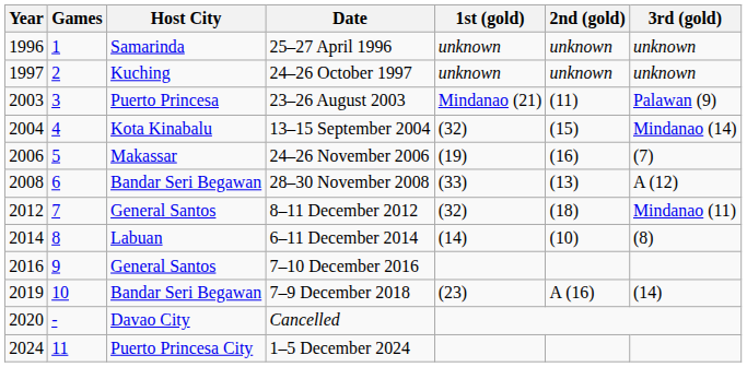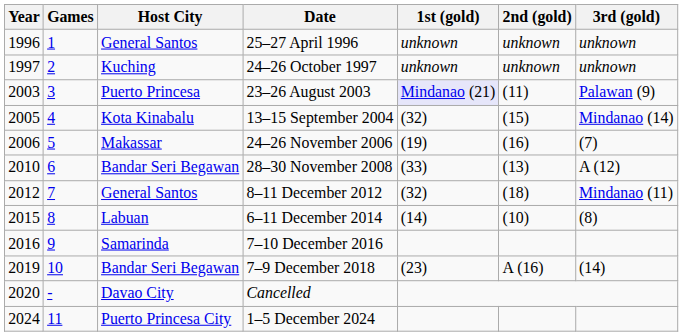 <table class=wikitable>
 <tr>
 <th>Year</th>
 <th>Games</th>
 <th>Host City</th>
 <th>Date</th>
 <th>1st (gold)</th>
 <th>2nd (gold)</th>
 <th>3rd (gold)</th>
 </tr>
 <tr>
 <td>1996</td>
 <td><a href='#'>1</a></td>
-<td> <a href='#'>Samarinda</a></td>
+<td> <a href='#'>General Santos</a></td>
 <td>25–27 April 1996</td>
 <td><em>unknown</em></td>
 <td><em>unknown</em></td>
 <td><em>unknown</em></td>
 </tr>
 <tr>
 <td>1997</td>
 <td><a href='#'>2</a></td>
 <td> <a href='#'>Kuching</a></td>
 <td>24–26 October 1997</td>
 <td><em>unknown</em></td>
 <td><em>unknown</em></td>
 <td><em>unknown</em></td>
 </tr>
 <tr>
 <td>2003</td>
 <td><a href='#'>3</a></td>
 <td> <a href='#'>Puerto Princesa</a></td>
 <td>23–26 August 2003</td>
-<td><a href='#'>Mindanao</a> (21)</td>
+<td style="background: lavender;"><a href='#'>Mindanao</a> (21)</td>
 <td> (11)</td>
 <td> <a href='#'>Palawan</a> (9)</td>
 </tr>
 <tr>
-<td>2004</td>
+<td>2005</td>
 <td><a href='#'>4</a></td>
 <td> <a href='#'>Kota Kinabalu</a></td>
 <td>13–15 September 2004</td>
 <td> (32)</td>
 <td> (15)</td>
 <td> <a href='#'>Mindanao</a> (14)</td>
 </tr>
 <tr>
 <td>2006</td>
 <td><a href='#'>5</a></td>
 <td> <a href='#'>Makassar</a></td>
 <td>24–26 November 2006</td>
 <td> (19)</td>
 <td> (16)</td>
 <td> (7)</td>
 </tr>
 <tr>
-<td>2008</td>
+<td>2010</td>
 <td><a href='#'>6</a></td>
 <td> <a href='#'>Bandar Seri Begawan</a></td>
 <td>28–30 November 2008</td>
 <td> (33)</td>
 <td> (13)</td>
 <td> A (12)</td>
 </tr>
 <tr>
 <td>2012</td>
 <td><a href='#'>7</a></td>
 <td> <a href='#'>General Santos</a></td>
 <td>8–11 December 2012</td>
 <td> (32)</td>
 <td> (18)</td>
 <td><a href='#'>Mindanao</a> (11)</td>
 </tr>
 <tr>
-<td>2014</td>
+<td>2015</td>
 <td><a href='#'>8</a></td>
 <td> <a href='#'>Labuan</a></td>
 <td>6–11 December 2014</td>
 <td> (14)</td>
 <td> (10)</td>
 <td> (8)</td>
 </tr>
 <tr>
 <td>2016</td>
 <td><a href='#'>9</a></td>
-<td> <a href='#'>General Santos</a></td>
+<td> <a href='#'>Samarinda</a></td>
 <td>7–10 December 2016</td>
 <td></td>
 <td></td>
 <td></td>
 </tr>
 <tr>
 <td>2019</td>
 <td><a href='#'>10</a></td>
 <td> <a href='#'>Bandar Seri Begawan</a></td>
 <td>7–9 December 2018</td>
 <td> (23)</td>
 <td> A (16)</td>
 <td> (14)</td>
 </tr>
 <tr>
 <td>2020</td>
 <td><a href='#'>-</a></td>
 <td> <a href='#'>Davao City</a></td>
 <td><em>Cancelled</em></td>
 </tr>
 <tr>
 <td>2024</td>
 <td><a href='#'>11</a></td>
 <td> <a href='#'>Puerto Princesa City</a></td>
 <td>1–5 December 2024</td>
 <td></td>
 <td></td>
 <td></td>
 </tr>
 </table>
